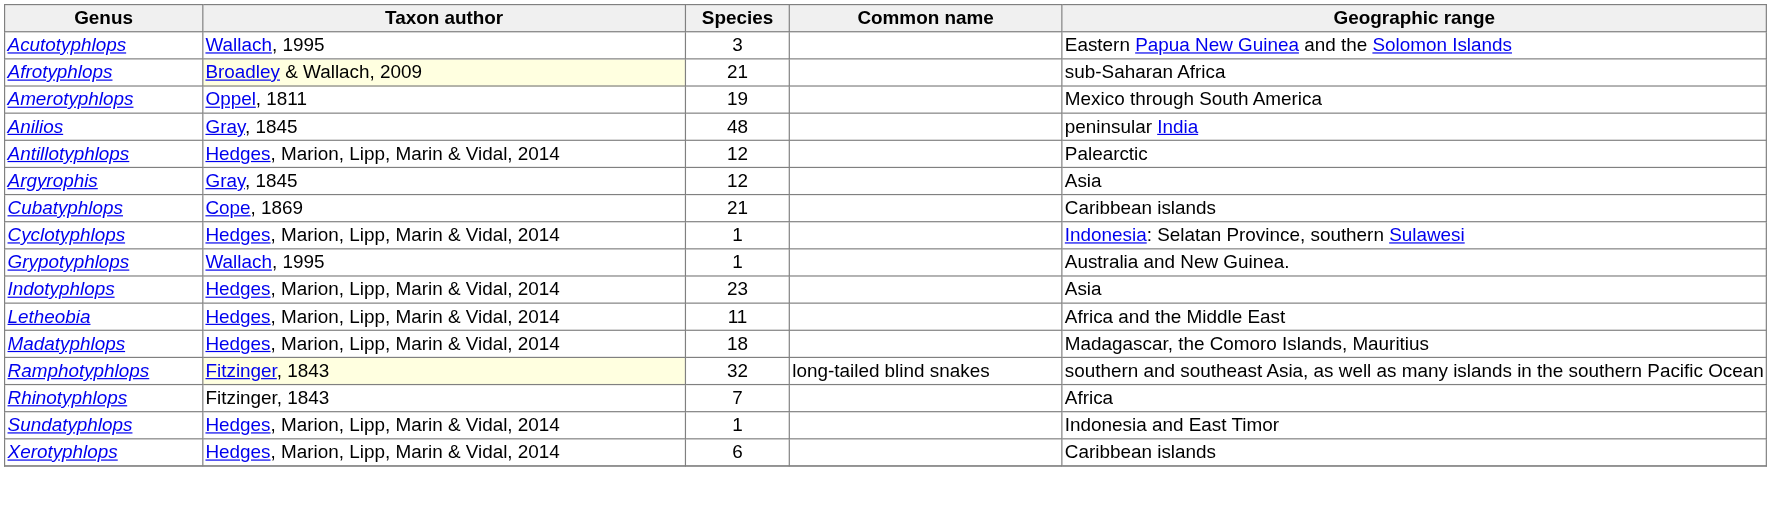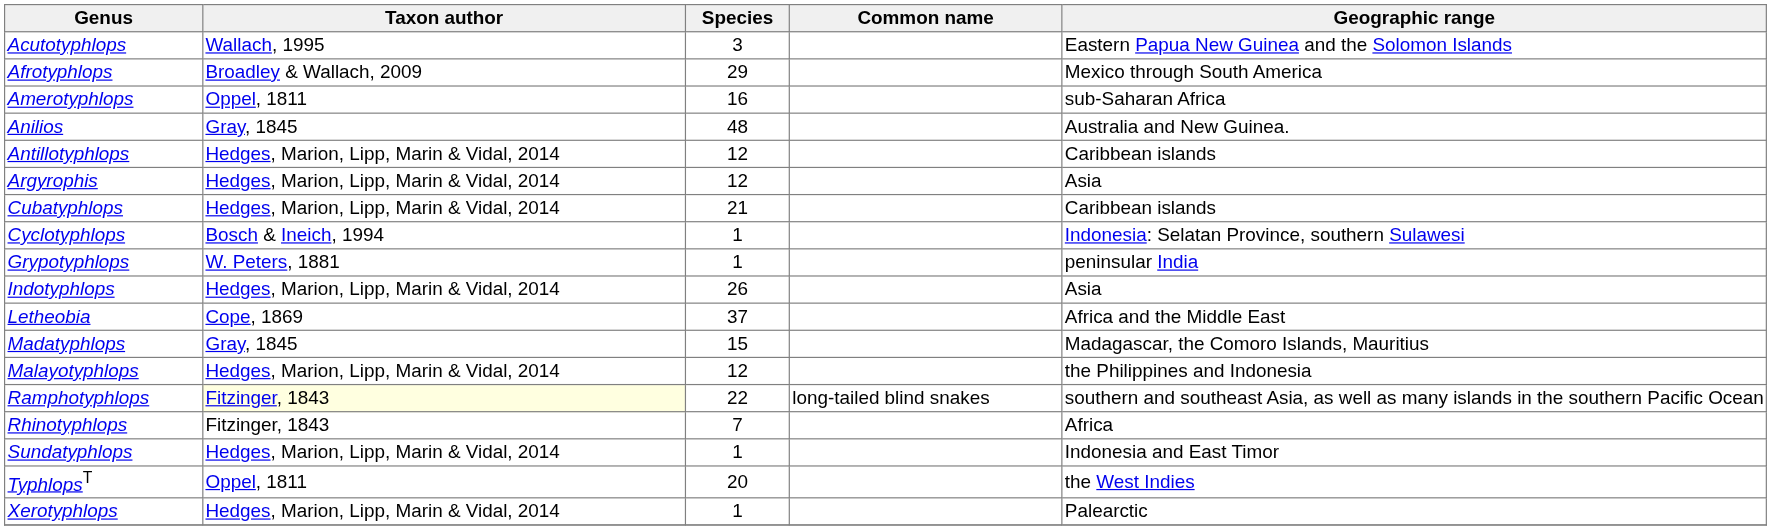 <table cellspacing=0 cellpadding=2 border=1 style="border-collapse: collapse;">
 <tr>
 <th bgcolor="#f0f0f0">Genus</th>
 <th bgcolor="#f0f0f0">Taxon author</th>
 <th bgcolor="#f0f0f0">Species</th>
 <th bgcolor="#f0f0f0">Common name</th>
 <th bgcolor="#f0f0f0">Geographic range</th>
 </tr>
 <tr>
 <td><em><a href='#'>Acutotyphlops</a></em></td>
 <td><a href='#'>Wallach</a>, 1995</td>
 <td align="center">3</td>
 <td></td>
 <td style="width:40%">Eastern <a href='#'>Papua New Guinea</a> and the <a href='#'>Solomon Islands</a></td>
 </tr>
 <tr>
 <td><em><a href='#'>Afrotyphlops</a></em></td>
-<td style="background: lightyellow;"><a href='#'>Broadley</a> & Wallach, 2009</td>
-<td align="center">21</td>
+<td><a href='#'>Broadley</a> & Wallach, 2009</td>
+<td align="center">29</td>
 <td></td>
-<td style="width:40%">sub-Saharan Africa</td>
+<td style="width:40%">Mexico through South America</td>
 </tr>
 <tr>
 <td><em><a href='#'>Amerotyphlops</a></em></td>
 <td><a href='#'>Oppel</a>, 1811</td>
-<td align="center">19</td>
+<td align="center">16</td>
 <td></td>
-<td style="width:40%">Mexico through South America</td>
+<td style="width:40%">sub-Saharan Africa</td>
 </tr>
 <tr>
 <td><em><a href='#'>Anilios</a></em></td>
 <td><a href='#'>Gray</a>, 1845</td>
 <td align="center">48</td>
 <td></td>
-<td>peninsular <a href='#'>India</a></td>
+<td style="width:40%">Australia and New Guinea.</td>
 </tr>
 <tr>
 <td><em><a href='#'>Antillotyphlops</a></em></td>
 <td><a href='#'>Hedges</a>, Marion, Lipp, Marin & Vidal, 2014</td>
 <td align="center">12</td>
 <td></td>
-<td>Palearctic</td>
+<td style="width:40%">Caribbean islands</td>
 </tr>
 <tr>
 <td><em><a href='#'>Argyrophis</a></em></td>
-<td><a href='#'>Gray</a>, 1845</td>
+<td><a href='#'>Hedges</a>, Marion, Lipp, Marin & Vidal, 2014</td>
 <td align="center">12</td>
 <td></td>
 <td style="width:40%">Asia</td>
 </tr>
 <tr>
 <td><em><a href='#'>Cubatyphlops</a></em></td>
-<td><a href='#'>Cope</a>, 1869</td>
+<td><a href='#'>Hedges</a>, Marion, Lipp, Marin & Vidal, 2014</td>
 <td align="center">21</td>
 <td></td>
 <td style="width:40%">Caribbean islands</td>
 </tr>
 <tr>
 <td><em><a href='#'>Cyclotyphlops</a></em></td>
-<td><a href='#'>Hedges</a>, Marion, Lipp, Marin & Vidal, 2014</td>
+<td><a href='#'>Bosch</a> & <a href='#'>Ineich</a>, 1994</td>
 <td align="center">1</td>
 <td></td>
 <td><a href='#'>Indonesia</a>: Selatan Province, southern <a href='#'>Sulawesi</a></td>
 </tr>
 <tr>
 <td><em><a href='#'>Grypotyphlops</a></em></td>
-<td><a href='#'>Wallach</a>, 1995</td>
+<td><a href='#'>W. Peters</a>, 1881</td>
 <td align="center">1</td>
 <td></td>
-<td style="width:40%">Australia and New Guinea.</td>
+<td>peninsular <a href='#'>India</a></td>
 </tr>
 <tr>
 <td><em><a href='#'>Indotyphlops</a></em></td>
 <td><a href='#'>Hedges</a>, Marion, Lipp, Marin & Vidal, 2014</td>
-<td align="center">23</td>
+<td align="center">26</td>
 <td></td>
 <td style="width:40%">Asia</td>
 </tr>
 <tr>
 <td><em><a href='#'>Letheobia</a></em></td>
-<td><a href='#'>Hedges</a>, Marion, Lipp, Marin & Vidal, 2014</td>
-<td align="center">11</td>
+<td><a href='#'>Cope</a>, 1869</td>
+<td align="center">37</td>
 <td></td>
 <td style="width:40%">Africa and the Middle East</td>
 </tr>
 <tr>
 <td><em><a href='#'>Madatyphlops</a></em></td>
-<td><a href='#'>Hedges</a>, Marion, Lipp, Marin & Vidal, 2014</td>
-<td align="center">18</td>
+<td><a href='#'>Gray</a>, 1845</td>
+<td align="center">15</td>
 <td></td>
 <td style="width:40%">Madagascar, the Comoro Islands, Mauritius</td>
 </tr>
 <tr>
+<td><em><a href='#'>Malayotyphlops</a></em></td>
+<td><a href='#'>Hedges</a>, Marion, Lipp, Marin & Vidal, 2014</td>
+<td align="center">12</td>
+<td></td>
+<td style="width:40%">the Philippines and Indonesia</td>
+</tr>
+<tr>
 <td><em><a href='#'>Ramphotyphlops</a></em></td>
 <td style="background: lightyellow;"><a href='#'>Fitzinger</a>, 1843</td>
-<td align="center">32</td>
+<td align="center">22</td>
 <td>long-tailed blind snakes</td>
 <td>southern and southeast Asia, as well as many islands in the southern Pacific Ocean</td>
 </tr>
 <tr>
 <td><em><a href='#'>Rhinotyphlops</a></em></td>
 <td>Fitzinger, 1843</td>
 <td align="center">7</td>
 <td></td>
 <td>Africa</td>
 </tr>
 <tr>
 <td><em><a href='#'>Sundatyphlops</a></em></td>
 <td><a href='#'>Hedges</a>, Marion, Lipp, Marin & Vidal, 2014</td>
 <td align="center">1</td>
 <td></td>
 <td>Indonesia and East Timor</td>
 </tr>
 <tr>
+<td><em><a href='#'>Typhlops</a></em><span><sup>T</sup></span></td>
+<td><a href='#'>Oppel</a>, 1811</td>
+<td align="center">20</td>
+<td></td>
+<td>the <a href='#'>West Indies</a></td>
+</tr>
+<tr>
 <td><em><a href='#'>Xerotyphlops</a></em></td>
 <td><a href='#'>Hedges</a>, Marion, Lipp, Marin & Vidal, 2014</td>
-<td align="center">6</td>
+<td align="center">1</td>
 <td></td>
-<td style="width:40%">Caribbean islands</td>
+<td>Palearctic</td>
 </tr>
 <tr>
 </tr>
 </table>
